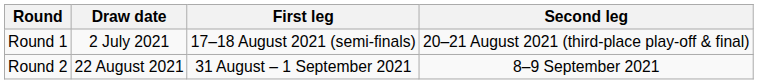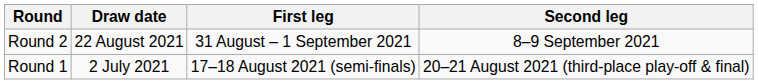 <table class="wikitable" style="text-align:center">
 <tr>
 <th>Round</th>
 <th>Draw date</th>
 <th>First leg</th>
 <th>Second leg</th>
 </tr>
 <tr>
+<td>Round 2</td>
+<td>22 August 2021</td>
+<td>31 August – 1 September 2021</td>
+<td>8–9 September 2021</td>
+</tr>
+<tr>
 <td>Round 1</td>
 <td>2 July 2021</td>
 <td>17–18 August 2021 (semi-finals)</td>
 <td>20–21 August 2021 (third-place play-off & final)</td>
 </tr>
-<tr>
-<td>Round 2</td>
-<td>22 August 2021</td>
-<td>31 August – 1 September 2021</td>
-<td>8–9 September 2021</td>
-</tr>
 </table>
